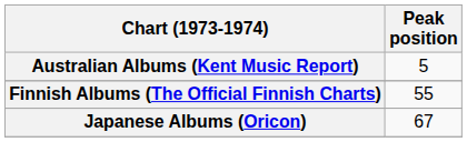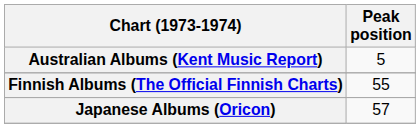 <table class="wikitable sortable plainrowheaders">
 <tr>
 <th>Chart (1973-1974)</th>
 <th>Peak<br>position</th>
 </tr>
 <tr>
 <th scope="row">Australian Albums (<a href='#'>Kent Music Report</a>)</th>
 <td align="center">5</td>
 </tr>
 <tr>
 </tr>
 <tr>
 <th scope="row">Finnish Albums (<a href='#'>The Official Finnish Charts</a>)</th>
 <td align="center">55</td>
 </tr>
 <tr>
 </tr>
 <tr>
 <th scope="row">Japanese Albums (<a href='#'>Oricon</a>)</th>
-<td align="center">67</td>
+<td align="center">57</td>
 </tr>
 <tr>
 </tr>
 <tr>
 </tr>
 <tr>
 </tr>
 </table>
